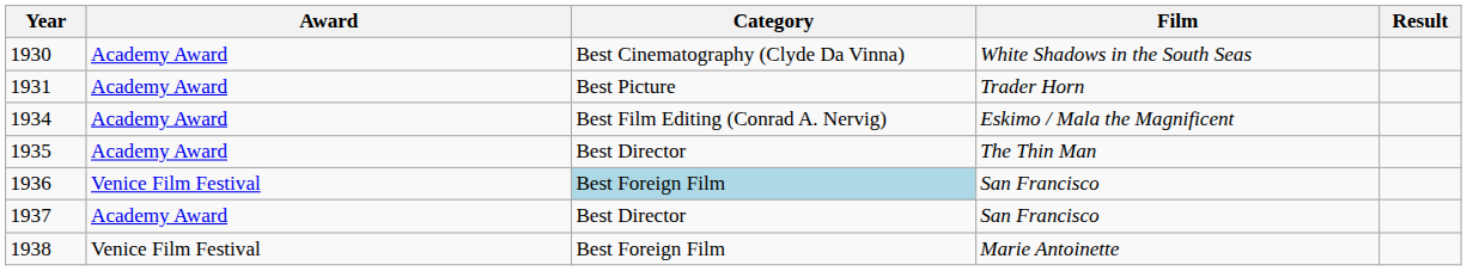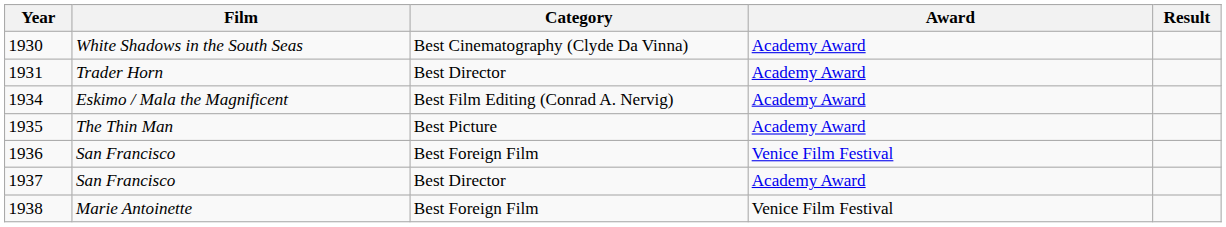 <table class="wikitable sortable" style="width:90%;">
 <tr>
 <th style="width:5%;">Year</th>
+<th style="width:25%;">Film</th>
+<th style="width:25%;">Category</th>
 <th style="width:30%;">Award</th>
-<th style="width:25%;">Category</th>
-<th style="width:25%;">Film</th>
 <th style="width:5%;">Result</th>
 </tr>
 <tr>
 <td>1930</td>
+<td><em>White Shadows in the South Seas</em></td>
+<td>Best Cinematography (Clyde Da Vinna)</td>
 <td><a href='#'>Academy Award</a></td>
-<td>Best Cinematography (Clyde Da Vinna)</td>
-<td><em>White Shadows in the South Seas</em></td>
 <td></td>
 </tr>
 <tr>
 <td>1931</td>
+<td><em>Trader Horn</em></td>
+<td>Best Director</td>
 <td><a href='#'>Academy Award</a></td>
-<td>Best Picture</td>
-<td><em>Trader Horn</em></td>
 <td></td>
 </tr>
 <tr>
 <td>1934</td>
+<td><em>Eskimo / Mala the Magnificent</em></td>
+<td>Best Film Editing (Conrad A. Nervig)</td>
 <td><a href='#'>Academy Award</a></td>
-<td>Best Film Editing (Conrad A. Nervig)</td>
-<td><em>Eskimo / Mala the Magnificent</em></td>
 <td></td>
 </tr>
 <tr>
 <td>1935</td>
+<td><em>The Thin Man</em></td>
+<td>Best Picture</td>
 <td><a href='#'>Academy Award</a></td>
-<td>Best Director</td>
-<td><em>The Thin Man</em></td>
 <td></td>
 </tr>
 <tr>
 <td>1936</td>
+<td><em>San Francisco</em></td>
+<td>Best Foreign Film</td>
 <td><a href='#'>Venice Film Festival</a></td>
-<td style="background: lightblue;">Best Foreign Film</td>
-<td><em>San Francisco</em></td>
 <td></td>
 </tr>
 <tr>
 <td>1937</td>
+<td><em>San Francisco</em></td>
+<td>Best Director</td>
 <td><a href='#'>Academy Award</a></td>
-<td>Best Director</td>
-<td><em>San Francisco</em></td>
 <td></td>
 </tr>
 <tr>
 <td>1938</td>
+<td><em>Marie Antoinette</em></td>
+<td>Best Foreign Film</td>
 <td>Venice Film Festival</td>
-<td>Best Foreign Film</td>
-<td><em>Marie Antoinette</em></td>
 <td></td>
 </tr>
 </table>
